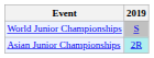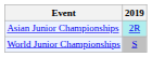 <table style='font-size: 90%; text-align:center;' class='wikitable'>
 <tr>
 <th>Event</th>
 <th>2019</th>
 </tr>
 <tr>
+<td bgcolor="#ECF2FF"; align="left"><a href='#'>Asian Junior Championships</a></td>
+<td bgcolor=AFEEEE><a href='#'>2R</a></td>
+</tr>
+<tr>
 <td bgcolor="#ECF2FF"; align="left"><a href='#'>World Junior Championships</a></td>
 <td bgcolor=silver><a href='#'>S</a></td>
 </tr>
-<tr>
-<td bgcolor="#ECF2FF"; align="left"><a href='#'>Asian Junior Championships</a></td>
-<td bgcolor=AFEEEE><a href='#'>2R</a></td>
-</tr>
 </table>
